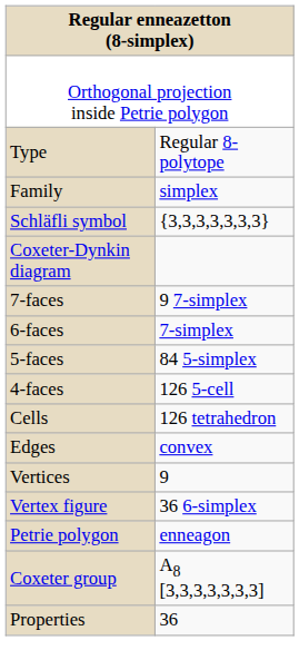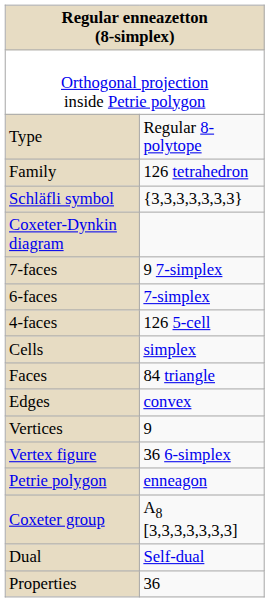 <table class="wikitable" align="right" style="margin-left:10px" width="250">
 <tr>
 <th style="background:#e7dcc3;" colspan="2">Regular enneazetton<br>(8-simplex)</th>
 </tr>
 <tr>
 <td style="background:#fff; text-align:center;" colspan="2"><br><a href='#'>Orthogonal projection</a><br>inside <a href='#'>Petrie polygon</a></td>
 </tr>
 <tr>
 <td style="background:#e7dcc3;">Type</td>
 <td>Regular <a href='#'>8-polytope</a></td>
 </tr>
 <tr>
 <td style="background:#e7dcc3;">Family</td>
-<td><a href='#'>simplex</a></td>
+<td>126 <a href='#'>tetrahedron</a></td>
 </tr>
 <tr>
 <td style="background:#e7dcc3;"><a href='#'>Schläfli symbol</a></td>
 <td>{3,3,3,3,3,3,3}</td>
 </tr>
 <tr>
 <td style="background:#e7dcc3;"><a href='#'>Coxeter-Dynkin diagram</a></td>
 <td></td>
 </tr>
 <tr>
 <td style="background:#e7dcc3;">7-faces</td>
 <td>9 <a href='#'>7-simplex</a></td>
 </tr>
 <tr>
 <td style="background:#e7dcc3;">6-faces</td>
 <td><a href='#'>7-simplex</a></td>
 </tr>
 <tr>
-<td style="background:#e7dcc3;">5-faces</td>
-<td>84 <a href='#'>5-simplex</a></td>
-</tr>
-<tr>
 <td style="background:#e7dcc3;">4-faces</td>
 <td>126 <a href='#'>5-cell</a></td>
 </tr>
 <tr>
 <td style="background:#e7dcc3;">Cells</td>
-<td>126 <a href='#'>tetrahedron</a></td>
+<td><a href='#'>simplex</a></td>
+</tr>
+<tr>
+<td style="background:#e7dcc3;">Faces</td>
+<td>84 <a href='#'>triangle</a></td>
 </tr>
 <tr>
 <td style="background:#e7dcc3;">Edges</td>
 <td><a href='#'>convex</a></td>
 </tr>
 <tr>
 <td style="background:#e7dcc3;">Vertices</td>
 <td>9</td>
 </tr>
 <tr>
 <td style="background:#e7dcc3;"><a href='#'>Vertex figure</a></td>
 <td>36 <a href='#'>6-simplex</a></td>
 </tr>
 <tr>
 <td style="background:#e7dcc3;"><a href='#'>Petrie polygon</a></td>
 <td><a href='#'>enneagon</a></td>
 </tr>
 <tr>
 <td style="background:#e7dcc3;"><a href='#'>Coxeter group</a></td>
 <td>A<sub>8</sub> [3,3,3,3,3,3,3]</td>
 </tr>
 <tr>
+<td style="background:#e7dcc3;">Dual</td>
+<td><a href='#'>Self-dual</a></td>
+</tr>
+<tr>
 <td style="background:#e7dcc3;">Properties</td>
 <td>36</td>
 </tr>
 </table>
